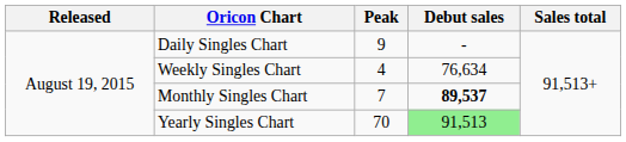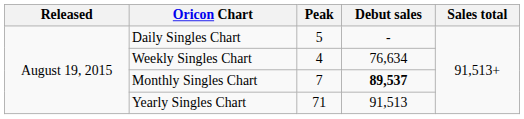 <table class="wikitable" style="width:600px;">
 <tr>
 <th style="text-align:center;">Released</th>
 <th style="text-align:center;"><a href='#'>Oricon</a> Chart</th>
 <th style="text-align:center;">Peak</th>
 <th style="text-align:center;">Debut sales</th>
 <th style="text-align:center;">Sales total</th>
 </tr>
 <tr>
 <td style="text-align:center;" rowspan="4">August 19, 2015</td>
 <td align="left">Daily Singles Chart</td>
-<td style="text-align:center;">9</td>
+<td style="text-align:center;">5</td>
 <td style="text-align:center;" rowspan="1">-</td>
 <td style="text-align:center;" rowspan="4">91,513+</td>
 </tr>
 <tr>
 <td align="left">Weekly Singles Chart</td>
 <td style="text-align:center;">4</td>
 <td style="text-align:center;" rowspan="1">76,634</td>
 </tr>
 <tr>
 <td align="left">Monthly Singles Chart</td>
 <td style="text-align:center;">7</td>
 <td style="text-align:center;" rowspan="1"><strong>89,537</strong></td>
 </tr>
 <tr>
 <td align="left">Yearly Singles Chart</td>
-<td style="text-align:center;">70</td>
-<td style="background: lightgreen; text-align:center;" rowspan="1">91,513</td>
+<td style="text-align:center;">71</td>
+<td style="text-align:center;" rowspan="1">91,513</td>
 </tr>
 </table>
